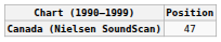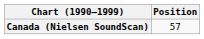 <table class="wikitable plainrowheaders" style="text-align:center">
 <tr>
 <th>Chart (1990–1999)</th>
 <th>Position</th>
 </tr>
 <tr>
 <th scope="row">Canada (Nielsen SoundScan)</th>
-<td>47</td>
+<td>57</td>
 </tr>
 </table>
